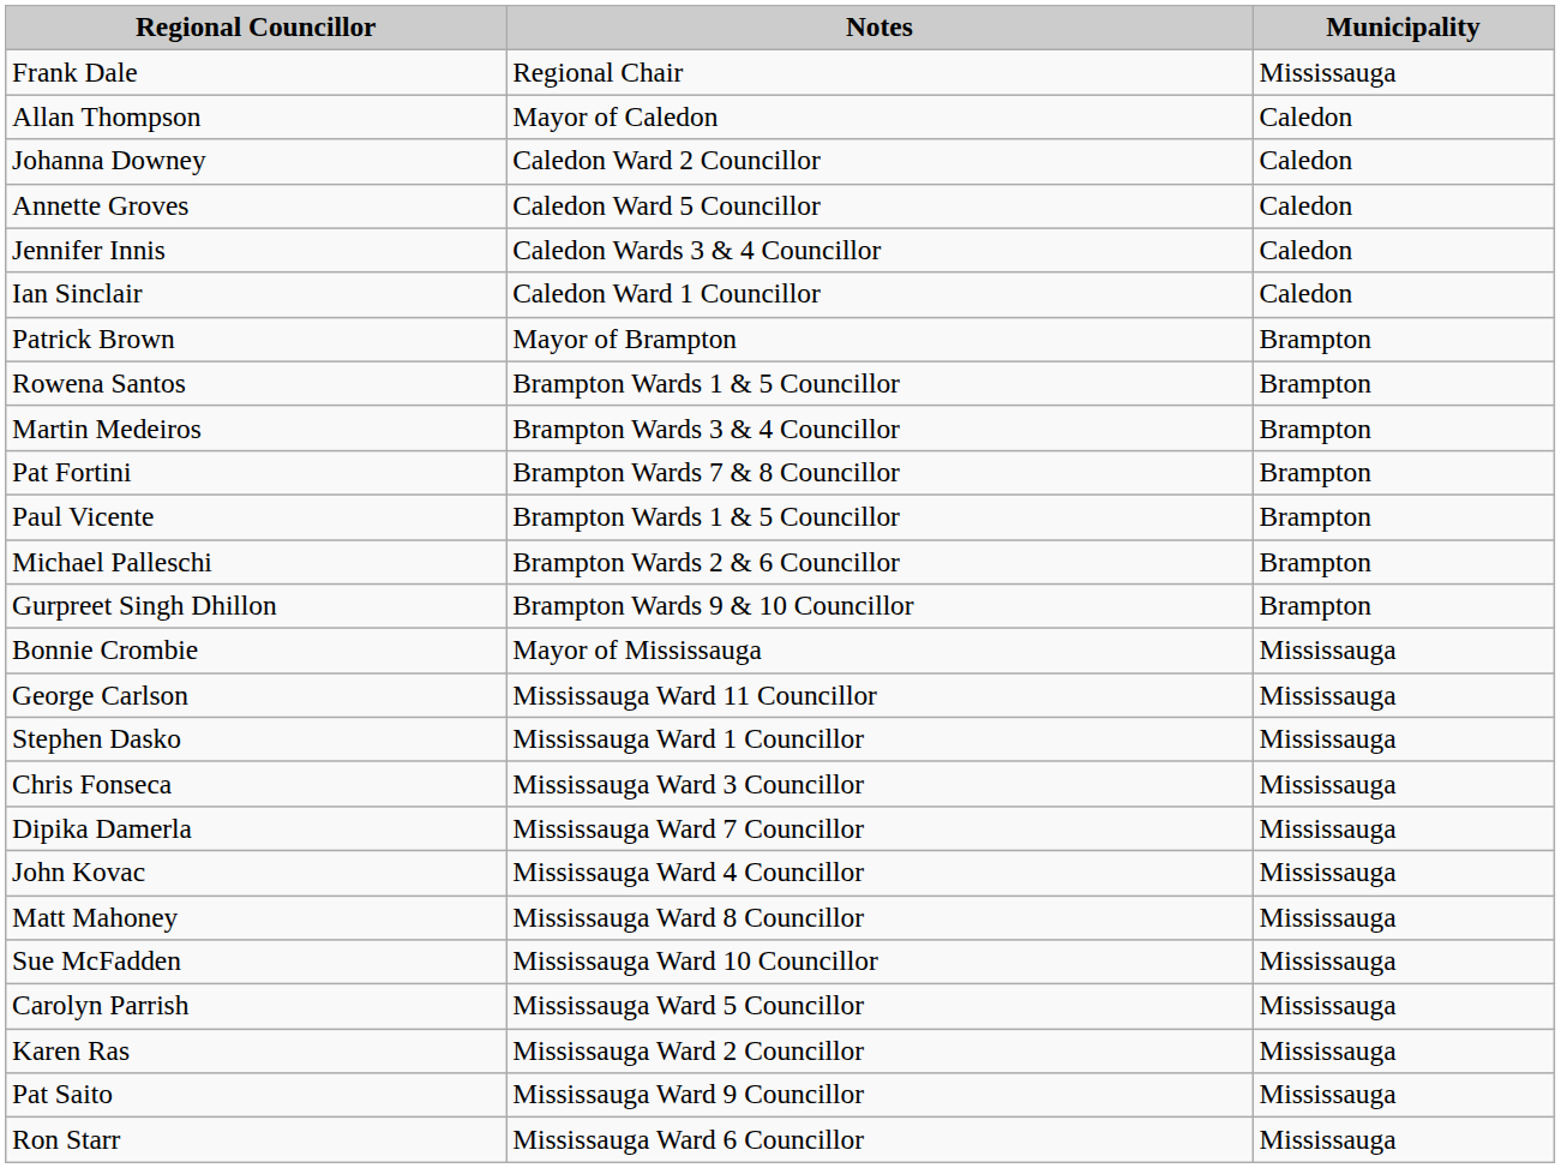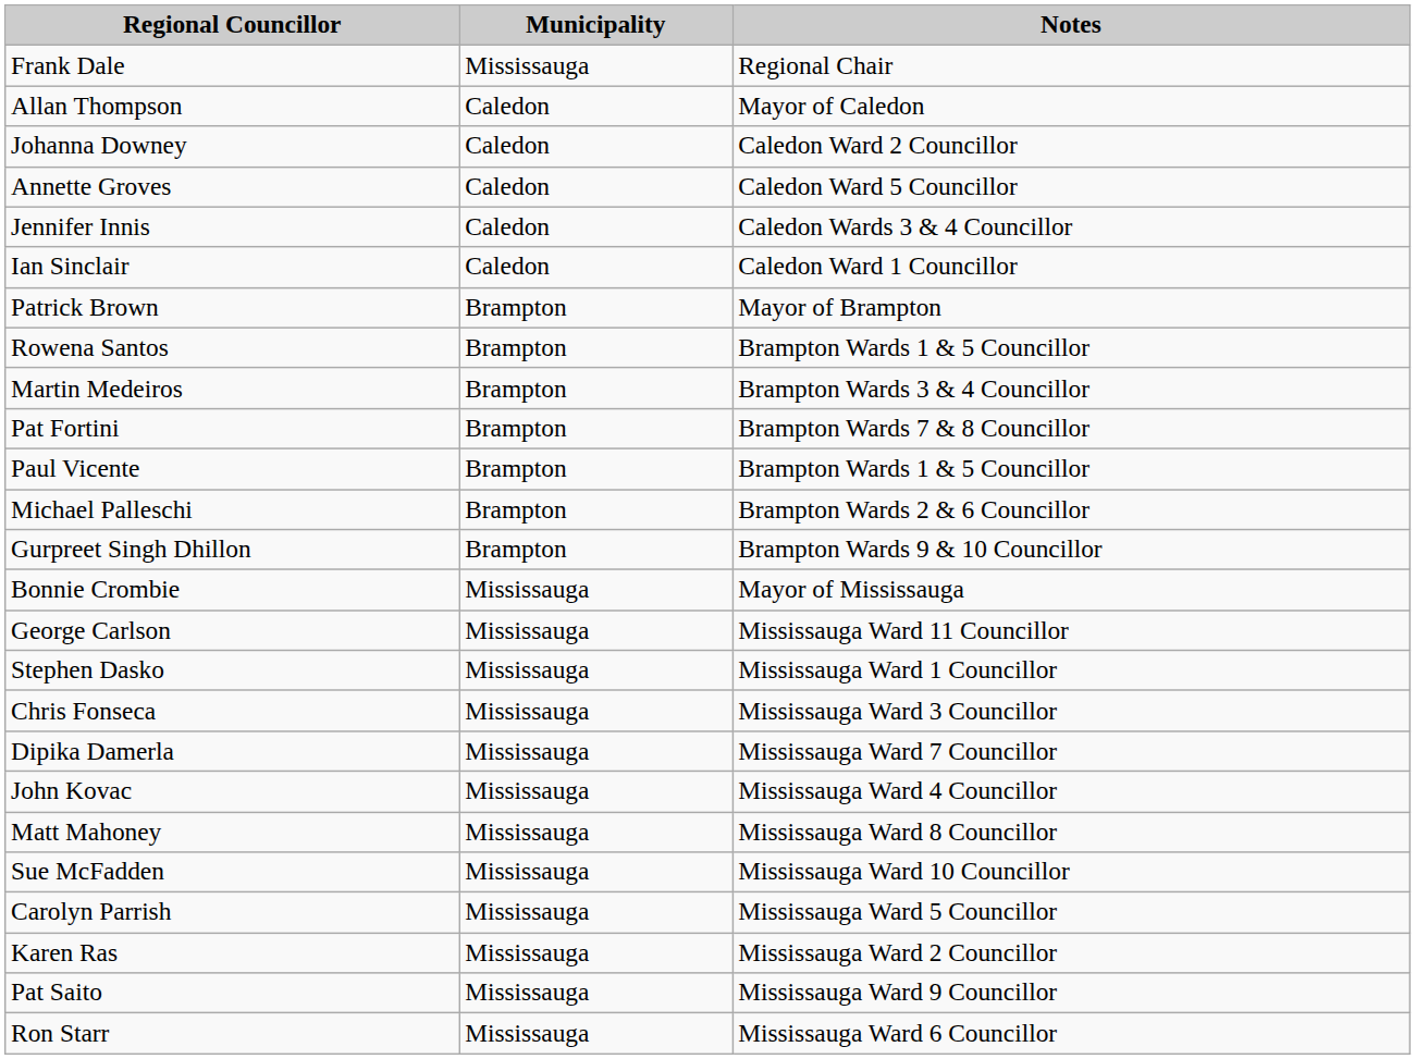 <table class="wikitable" width=70%>
 <tr>
 <th style="background:#cccccc;"><strong>Regional Councillor</strong></th>
+<th style="background:#cccccc;"><strong>Municipality</strong></th>
 <th style="background:#cccccc;"><strong>Notes</strong></th>
-<th style="background:#cccccc;"><strong>Municipality</strong></th>
 </tr>
 <tr>
 <td>Frank Dale</td>
+<td>Mississauga</td>
 <td>Regional Chair</td>
-<td>Mississauga</td>
 </tr>
 <tr>
 <td>Allan Thompson</td>
+<td>Caledon</td>
 <td>Mayor of Caledon</td>
-<td>Caledon</td>
 </tr>
 <tr>
 <td>Johanna Downey</td>
+<td>Caledon</td>
 <td>Caledon Ward 2 Councillor</td>
-<td>Caledon</td>
 </tr>
 <tr>
 <td>Annette Groves</td>
+<td>Caledon</td>
 <td>Caledon Ward 5 Councillor</td>
-<td>Caledon</td>
 </tr>
 <tr>
 <td>Jennifer Innis</td>
+<td>Caledon</td>
 <td>Caledon Wards 3 & 4 Councillor</td>
-<td>Caledon</td>
 </tr>
 <tr>
 <td>Ian Sinclair</td>
+<td>Caledon</td>
 <td>Caledon Ward 1 Councillor</td>
-<td>Caledon</td>
 </tr>
 <tr>
 <td>Patrick Brown</td>
+<td>Brampton</td>
 <td>Mayor of Brampton</td>
-<td>Brampton</td>
 </tr>
 <tr>
 <td>Rowena Santos</td>
+<td>Brampton</td>
 <td>Brampton Wards 1 & 5 Councillor</td>
-<td>Brampton</td>
 </tr>
 <tr>
 <td>Martin Medeiros</td>
+<td>Brampton</td>
 <td>Brampton Wards 3 & 4 Councillor</td>
-<td>Brampton</td>
 </tr>
 <tr>
 <td>Pat Fortini</td>
+<td>Brampton</td>
 <td>Brampton Wards 7 & 8 Councillor</td>
-<td>Brampton</td>
 </tr>
 <tr>
 <td>Paul Vicente</td>
+<td>Brampton</td>
 <td>Brampton Wards 1 & 5 Councillor</td>
-<td>Brampton</td>
 </tr>
 <tr>
 <td>Michael Palleschi</td>
+<td>Brampton</td>
 <td>Brampton Wards 2 & 6 Councillor</td>
-<td>Brampton</td>
 </tr>
 <tr>
 <td>Gurpreet Singh Dhillon</td>
+<td>Brampton</td>
 <td>Brampton Wards 9 & 10 Councillor</td>
-<td>Brampton</td>
 </tr>
 <tr>
 <td>Bonnie Crombie</td>
+<td>Mississauga</td>
 <td>Mayor of Mississauga</td>
-<td>Mississauga</td>
 </tr>
 <tr>
 <td>George Carlson</td>
+<td>Mississauga</td>
 <td>Mississauga Ward 11 Councillor</td>
-<td>Mississauga</td>
 </tr>
 <tr>
 <td>Stephen Dasko</td>
+<td>Mississauga</td>
 <td>Mississauga Ward 1 Councillor</td>
-<td>Mississauga</td>
 </tr>
 <tr>
 <td>Chris Fonseca</td>
+<td>Mississauga</td>
 <td>Mississauga Ward 3 Councillor</td>
-<td>Mississauga</td>
 </tr>
 <tr>
 <td>Dipika Damerla</td>
+<td>Mississauga</td>
 <td>Mississauga Ward 7 Councillor</td>
-<td>Mississauga</td>
 </tr>
 <tr>
 <td>John Kovac</td>
+<td>Mississauga</td>
 <td>Mississauga Ward 4 Councillor</td>
-<td>Mississauga</td>
 </tr>
 <tr>
 <td>Matt Mahoney</td>
+<td>Mississauga</td>
 <td>Mississauga Ward 8 Councillor</td>
-<td>Mississauga</td>
 </tr>
 <tr>
 <td>Sue McFadden</td>
+<td>Mississauga</td>
 <td>Mississauga Ward 10 Councillor</td>
-<td>Mississauga</td>
 </tr>
 <tr>
 <td>Carolyn Parrish</td>
+<td>Mississauga</td>
 <td>Mississauga Ward 5 Councillor</td>
-<td>Mississauga</td>
 </tr>
 <tr>
 <td>Karen Ras</td>
+<td>Mississauga</td>
 <td>Mississauga Ward 2 Councillor</td>
-<td>Mississauga</td>
 </tr>
 <tr>
 <td>Pat Saito</td>
+<td>Mississauga</td>
 <td>Mississauga Ward 9 Councillor</td>
-<td>Mississauga</td>
 </tr>
 <tr>
 <td>Ron Starr</td>
+<td>Mississauga</td>
 <td>Mississauga Ward 6 Councillor</td>
-<td>Mississauga</td>
 </tr>
 </table>
